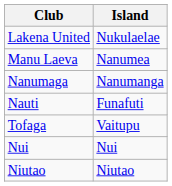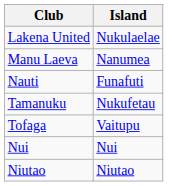 <table class="wikitable">
 <tr>
 <th>Club</th>
 <th>Island</th>
 </tr>
 <tr>
 <td><a href='#'>Lakena United</a></td>
 <td><a href='#'>Nukulaelae</a></td>
 </tr>
 <tr>
 <td><a href='#'>Manu Laeva</a></td>
 <td><a href='#'>Nanumea</a></td>
 </tr>
 <tr>
-<td><a href='#'>Nanumaga</a></td>
-<td><a href='#'>Nanumanga</a></td>
+<td><a href='#'>Nauti</a></td>
+<td><a href='#'>Funafuti</a></td>
 </tr>
 <tr>
-<td><a href='#'>Nauti</a></td>
-<td><a href='#'>Funafuti</a></td>
+<td><a href='#'>Tamanuku</a></td>
+<td><a href='#'>Nukufetau</a></td>
 </tr>
 <tr>
 <td><a href='#'>Tofaga</a></td>
 <td><a href='#'>Vaitupu</a></td>
 </tr>
 <tr>
 <td><a href='#'>Nui</a></td>
 <td><a href='#'>Nui</a></td>
 </tr>
 <tr>
 <td><a href='#'>Niutao</a></td>
 <td><a href='#'>Niutao</a></td>
 </tr>
 </table>
